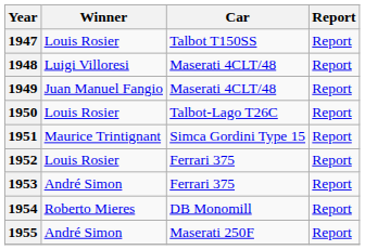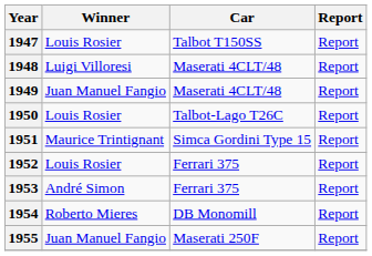 <table class="wikitable" style="font-size: 90%;">
 <tr>
 <th>Year</th>
 <th>Winner</th>
 <th>Car</th>
 <th>Report</th>
 </tr>
 <tr>
 <th>1947</th>
 <td> <a href='#'>Louis Rosier</a></td>
 <td><a href='#'>Talbot T150SS</a></td>
 <td><a href='#'>Report</a></td>
 </tr>
 <tr>
 <th>1948</th>
 <td> <a href='#'>Luigi Villoresi</a></td>
 <td><a href='#'>Maserati 4CLT/48</a></td>
 <td><a href='#'>Report</a></td>
 </tr>
 <tr>
 <th>1949</th>
 <td> <a href='#'>Juan Manuel Fangio</a></td>
 <td><a href='#'>Maserati 4CLT/48</a></td>
 <td><a href='#'>Report</a></td>
 </tr>
 <tr>
 <th>1950</th>
 <td> <a href='#'>Louis Rosier</a></td>
 <td><a href='#'>Talbot-Lago T26C</a></td>
 <td><a href='#'>Report</a></td>
 </tr>
 <tr>
 <th>1951</th>
 <td> <a href='#'>Maurice Trintignant</a></td>
 <td><a href='#'>Simca Gordini Type 15</a></td>
 <td><a href='#'>Report</a></td>
 </tr>
 <tr>
 <th>1952</th>
 <td> <a href='#'>Louis Rosier</a></td>
 <td><a href='#'>Ferrari 375</a></td>
 <td><a href='#'>Report</a></td>
 </tr>
 <tr>
 <th>1953</th>
 <td> <a href='#'>André Simon</a></td>
 <td><a href='#'>Ferrari 375</a></td>
 <td><a href='#'>Report</a></td>
 </tr>
 <tr>
 <th>1954</th>
 <td> <a href='#'>Roberto Mieres</a></td>
 <td><a href='#'>DB Monomill</a></td>
 <td><a href='#'>Report</a></td>
 </tr>
 <tr>
 <th>1955</th>
-<td> <a href='#'>André Simon</a></td>
+<td> <a href='#'>Juan Manuel Fangio</a></td>
 <td><a href='#'>Maserati 250F</a></td>
 <td><a href='#'>Report</a></td>
 </tr>
 <tr>
 </tr>
 </table>
